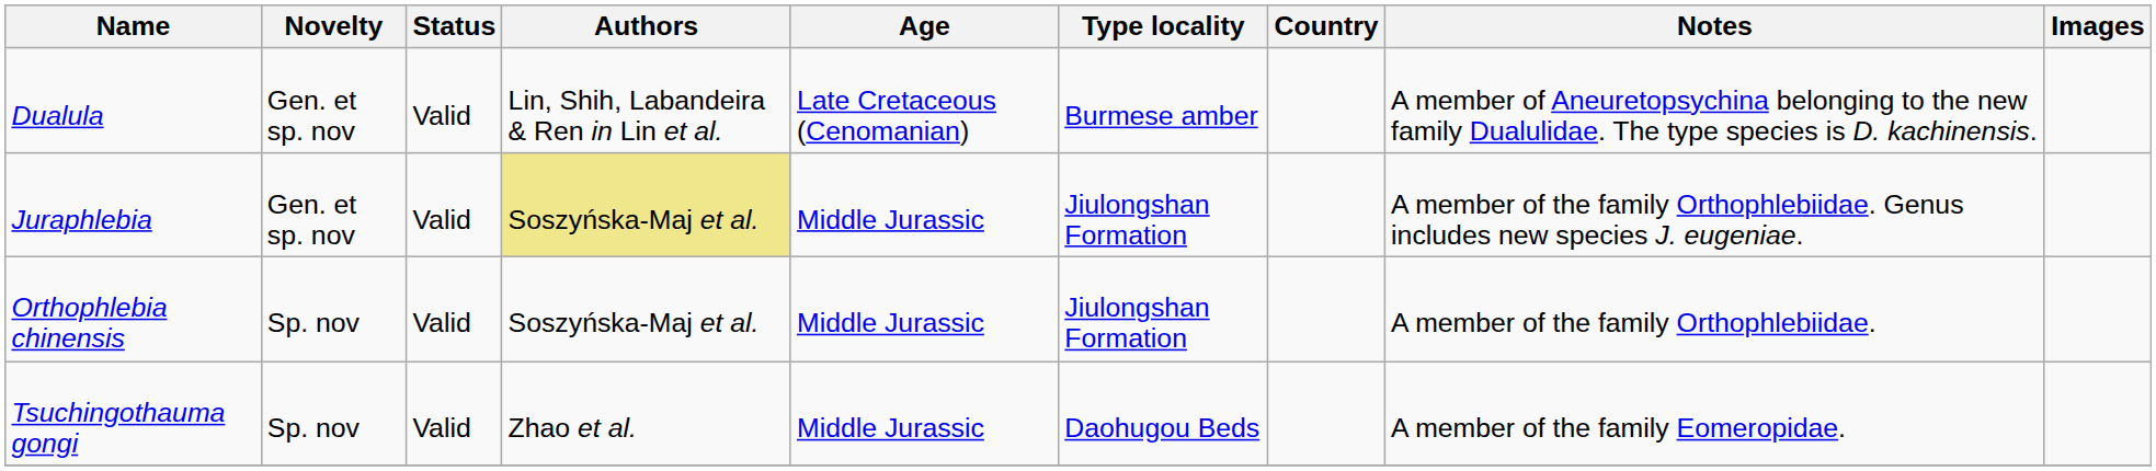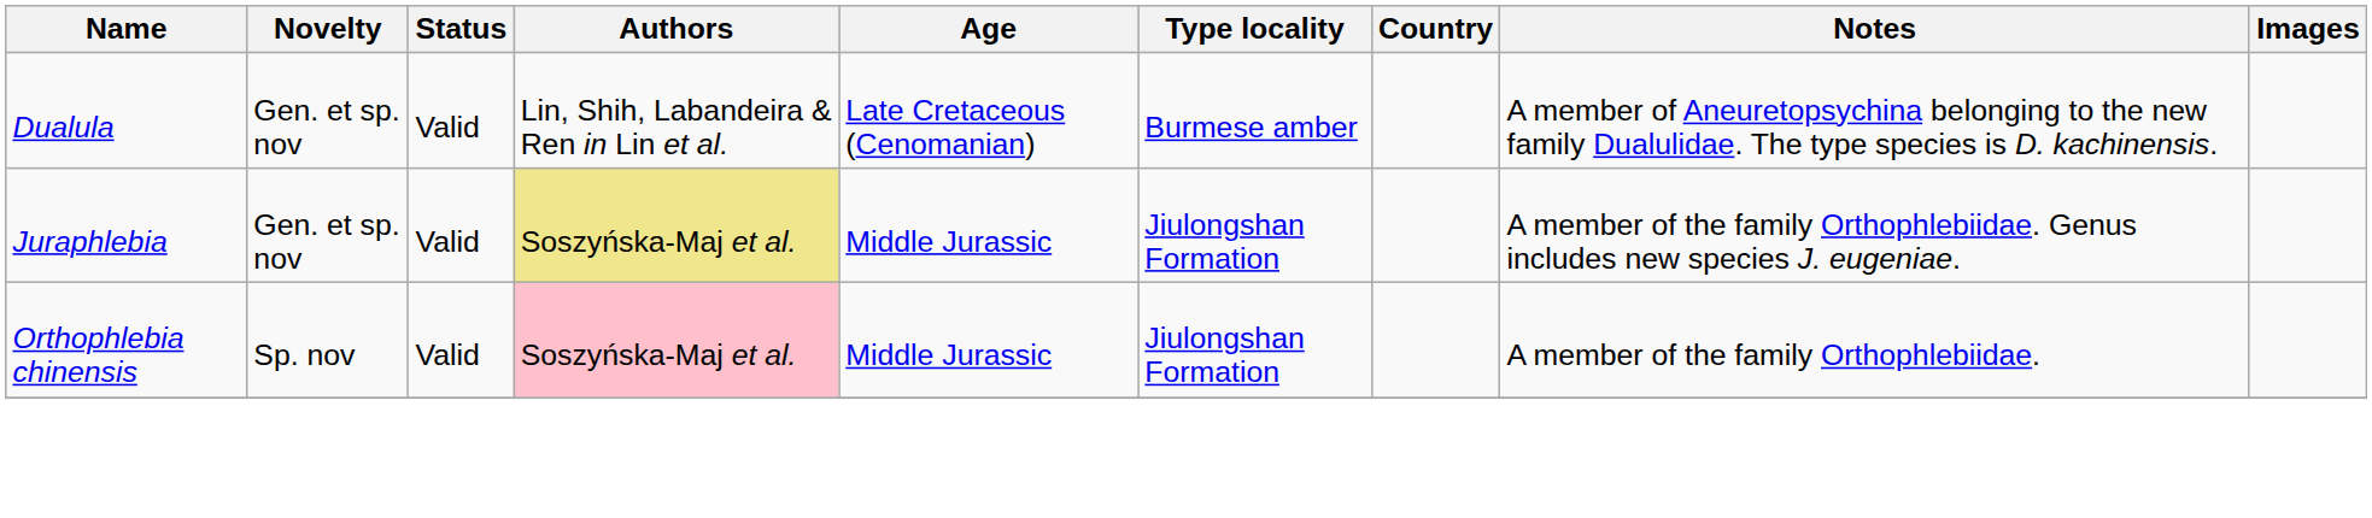 <table class="wikitable sortable" align="center" width="100%">
 <tr>
 <th>Name</th>
 <th>Novelty</th>
 <th>Status</th>
 <th>Authors</th>
 <th>Age</th>
 <th>Type locality</th>
 <th>Country</th>
 <th>Notes</th>
 <th>Images</th>
 </tr>
 <tr>
 <td><br><em><a href='#'>Dualula</a></em></td>
 <td><br>Gen. et sp. nov</td>
 <td><br>Valid</td>
 <td><br>Lin, Shih, Labandeira & Ren <em>in</em> Lin <em>et al.</em></td>
 <td><br><a href='#'>Late Cretaceous</a> (<a href='#'>Cenomanian</a>)</td>
 <td><br><a href='#'>Burmese amber</a></td>
 <td><br></td>
 <td><br>A member of <a href='#'>Aneuretopsychina</a> belonging to the new family <a href='#'>Dualulidae</a>. The type species is <em>D. kachinensis</em>.</td>
 <td></td>
 </tr>
 <tr>
 <td><br><em><a href='#'>Juraphlebia</a></em></td>
 <td><br>Gen. et sp. nov</td>
 <td><br>Valid</td>
 <td style="background: khaki;"><br>Soszyńska-Maj <em>et al.</em></td>
 <td><br><a href='#'>Middle Jurassic</a></td>
 <td><br><a href='#'>Jiulongshan Formation</a></td>
 <td><br></td>
 <td><br>A member of the family <a href='#'>Orthophlebiidae</a>. Genus includes new species <em>J. eugeniae</em>.</td>
 <td></td>
 </tr>
 <tr>
 <td><br><em><a href='#'>Orthophlebia chinensis</a></em></td>
 <td><br>Sp. nov</td>
 <td><br>Valid</td>
-<td><br>Soszyńska-Maj <em>et al.</em></td>
+<td style="background: pink;"><br>Soszyńska-Maj <em>et al.</em></td>
 <td><br><a href='#'>Middle Jurassic</a></td>
 <td><br><a href='#'>Jiulongshan Formation</a></td>
 <td><br></td>
 <td><br>A member of the family <a href='#'>Orthophlebiidae</a>.</td>
 <td></td>
 </tr>
 <tr>
-<td><br><em><a href='#'>Tsuchingothauma gongi</a></em></td>
-<td><br>Sp. nov</td>
-<td><br>Valid</td>
-<td><br>Zhao <em>et al.</em></td>
-<td><br><a href='#'>Middle Jurassic</a></td>
-<td><br><a href='#'>Daohugou Beds</a></td>
-<td><br></td>
-<td><br>A member of the family <a href='#'>Eomeropidae</a>.</td>
-<td></td>
-</tr>
-<tr>
 </tr>
 </table>
